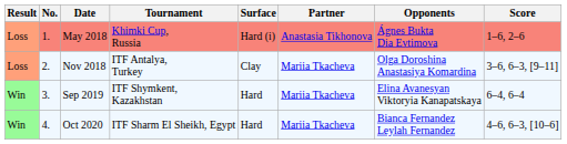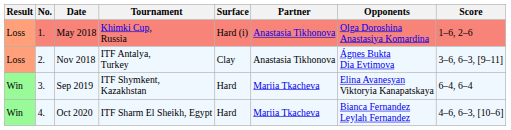 <table class="sortable wikitable">
 <tr>
 <th>Result</th>
 <th>No.</th>
 <th>Date</th>
 <th>Tournament</th>
 <th>Surface</th>
 <th>Partner</th>
 <th>Opponents</th>
 <th class="unsortable">Score</th>
 </tr>
 <tr style="background:#f88379;">
 <td bgcolor="FFA07A">Loss</td>
 <td>1.</td>
 <td>May 2018</td>
 <td><a href='#'>Khimki Cup</a>, <br>Russia</td>
 <td>Hard (i)</td>
 <td> <a href='#'>Anastasia Tikhonova</a></td>
-<td> <a href='#'>Ágnes Bukta</a> <br>  <a href='#'>Dia Evtimova</a></td>
+<td> <a href='#'>Olga Doroshina</a> <br>  <a href='#'>Anastasiya Komardina</a></td>
 <td>1–6, 2–6</td>
 </tr>
 <tr style="background:#f0f8ff;">
 <td bgcolor="FFA07A">Loss</td>
 <td>2.</td>
 <td>Nov 2018</td>
 <td>ITF Antalya, <br>Turkey</td>
 <td>Clay</td>
-<td> <a href='#'>Mariia Tkacheva</a></td>
-<td> <a href='#'>Olga Doroshina</a> <br>  <a href='#'>Anastasiya Komardina</a></td>
+<td> Anastasia Tikhonova</td>
+<td> <a href='#'>Ágnes Bukta</a> <br>  <a href='#'>Dia Evtimova</a></td>
 <td>3–6, 6–3, [9–11]</td>
 </tr>
 <tr style="background:#f0f8ff;">
 <td style="background:#98fb98;">Win</td>
 <td>3.</td>
 <td>Sep 2019</td>
 <td>ITF Shymkent, <br>Kazakhstan</td>
 <td>Hard</td>
 <td> <a href='#'>Mariia Tkacheva</a></td>
 <td> <a href='#'>Elina Avanesyan</a> <br>  Viktoryia Kanapatskaya</td>
 <td>6–4, 6–4</td>
 </tr>
 <tr style="background:#f0f8ff;">
 <td style="background:#98fb98;">Win</td>
 <td>4.</td>
 <td>Oct 2020</td>
 <td>ITF Sharm El Sheikh, Egypt</td>
 <td>Hard</td>
 <td> <a href='#'>Mariia Tkacheva</a></td>
 <td> <a href='#'>Bianca Fernandez</a> <br>  <a href='#'>Leylah Fernandez</a></td>
 <td>4–6, 6–3, [10–6]</td>
 </tr>
 </table>
